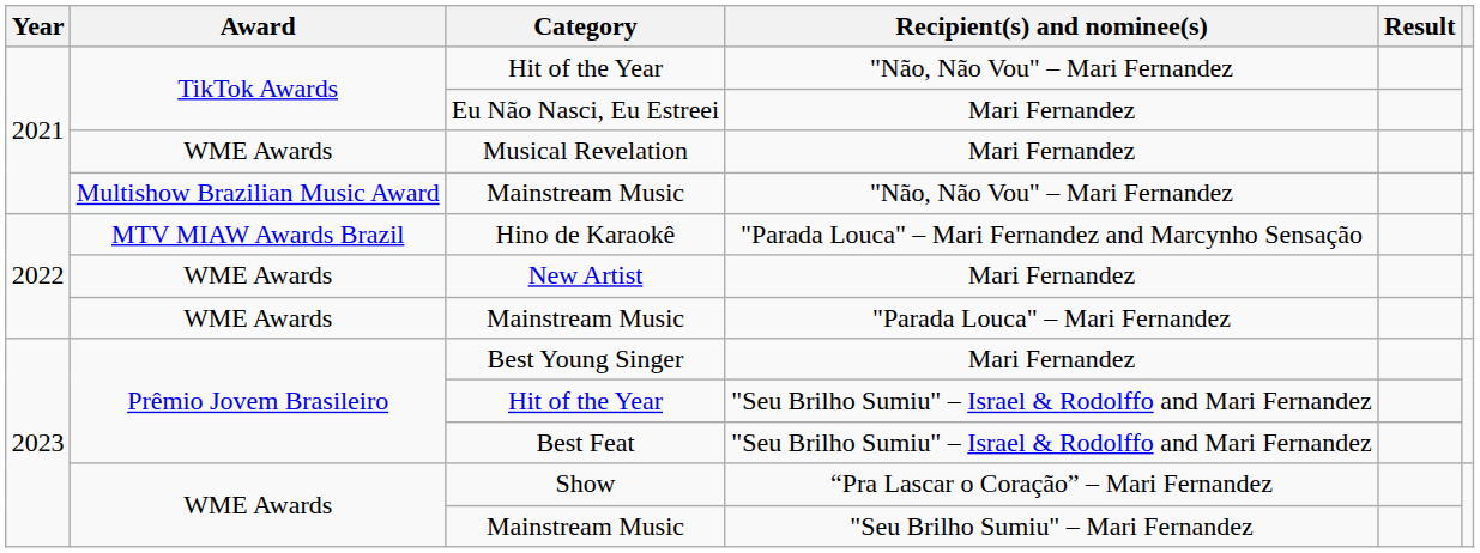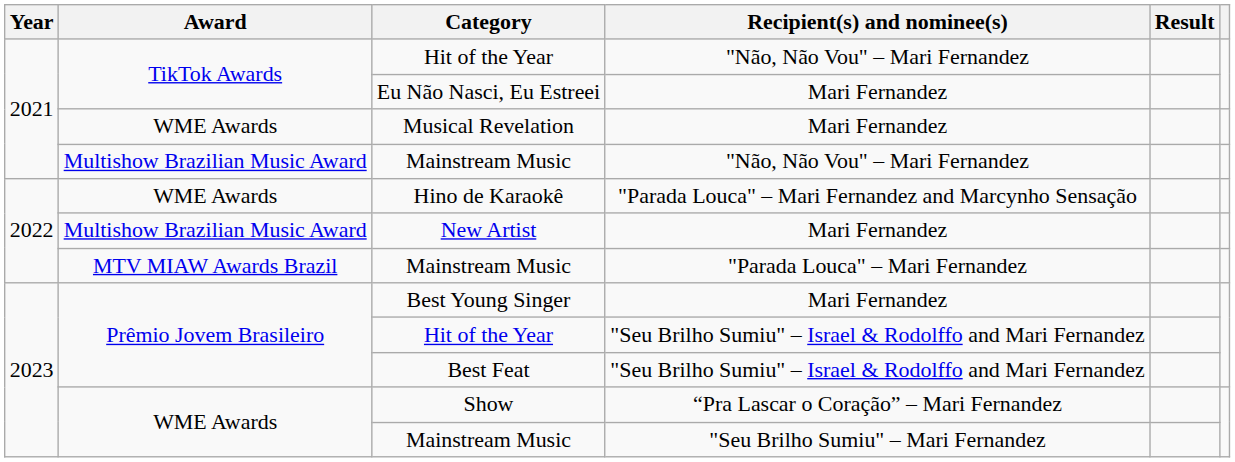 <table class="wikitable plainrowheaders" style="text-align:center;">
 <tr>
 <th>Year</th>
 <th>Award</th>
 <th>Category</th>
 <th>Recipient(s) and nominee(s)</th>
 <th>Result</th>
 <th></th>
 </tr>
 <tr>
 <td rowspan="4">2021</td>
 <td rowspan="2"><a href='#'>TikTok Awards</a></td>
 <td>Hit of the Year</td>
 <td>"Não, Não Vou" – Mari Fernandez</td>
 <td></td>
 <td rowspan="2"></td>
 </tr>
 <tr>
 <td>Eu Não Nasci, Eu Estreei</td>
 <td>Mari Fernandez</td>
 <td></td>
 </tr>
 <tr>
 <td>WME Awards</td>
 <td>Musical Revelation</td>
 <td>Mari Fernandez</td>
 <td></td>
 <td></td>
 </tr>
 <tr>
 <td><a href='#'>Multishow Brazilian Music Award</a></td>
 <td>Mainstream Music</td>
 <td>"Não, Não Vou" – Mari Fernandez</td>
 <td></td>
 <td></td>
 </tr>
 <tr>
 <td rowspan="3">2022</td>
-<td><a href='#'>MTV MIAW Awards Brazil</a></td>
+<td>WME Awards</td>
 <td>Hino de Karaokê</td>
 <td>"Parada Louca" – Mari Fernandez and Marcynho Sensação</td>
 <td></td>
 <td></td>
 </tr>
 <tr>
-<td>WME Awards</td>
+<td><a href='#'>Multishow Brazilian Music Award</a></td>
 <td><a href='#'>New Artist</a></td>
 <td>Mari Fernandez</td>
 <td></td>
 <td></td>
 </tr>
 <tr>
-<td>WME Awards</td>
+<td><a href='#'>MTV MIAW Awards Brazil</a></td>
 <td>Mainstream Music</td>
 <td>"Parada Louca" – Mari Fernandez</td>
 <td></td>
 <td></td>
 </tr>
 <tr>
 <td rowspan="5">2023</td>
 <td rowspan="3"><a href='#'>Prêmio Jovem Brasileiro</a></td>
 <td>Best Young Singer</td>
 <td>Mari Fernandez</td>
 <td></td>
 <td rowspan="3"></td>
 </tr>
 <tr>
 <td><a href='#'>Hit of the Year</a></td>
 <td>"Seu Brilho Sumiu" – <a href='#'>Israel & Rodolffo</a> and Mari Fernandez</td>
 <td></td>
 </tr>
 <tr>
 <td>Best Feat</td>
 <td>"Seu Brilho Sumiu" – <a href='#'>Israel & Rodolffo</a> and Mari Fernandez</td>
 <td></td>
 </tr>
 <tr>
 <td rowspan="2">WME Awards</td>
 <td>Show</td>
 <td>“Pra Lascar o Coração” – Mari Fernandez</td>
 <td></td>
 <td rowspan="2"></td>
 </tr>
 <tr>
 <td>Mainstream Music</td>
 <td>"Seu Brilho Sumiu" – Mari Fernandez</td>
 <td></td>
 </tr>
 </table>
